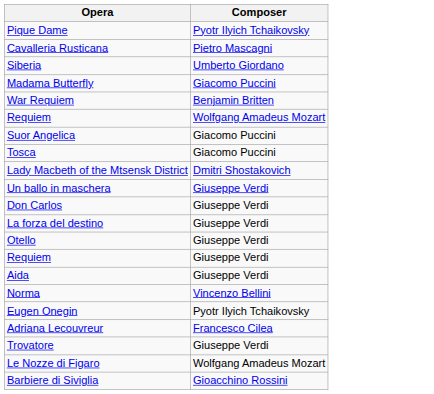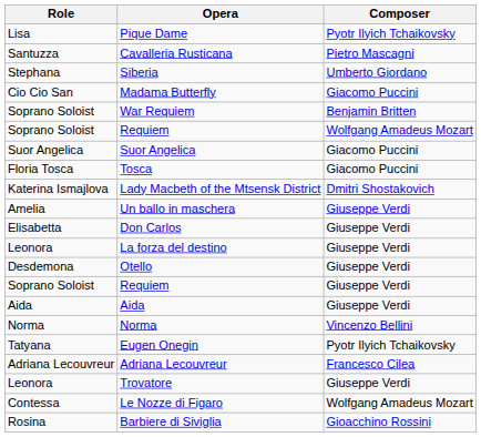 <table class="wikitable">
 <tr>
+<th>Role</th>
 <th>Opera</th>
 <th>Composer</th>
 </tr>
 <tr>
+<td>Lisa</td>
 <td><a href='#'>Pique Dame</a></td>
 <td><a href='#'>Pyotr Ilyich Tchaikovsky</a></td>
 </tr>
 <tr>
+<td>Santuzza</td>
 <td><a href='#'>Cavalleria  Rusticana</a></td>
 <td><a href='#'>Pietro Mascagni</a></td>
 </tr>
 <tr>
+<td>Stephana</td>
 <td><a href='#'>Siberia</a></td>
 <td><a href='#'>Umberto Giordano</a></td>
 </tr>
 <tr>
+<td>Cio Cio San</td>
 <td><a href='#'>Madama Butterfly</a></td>
 <td><a href='#'>Giacomo Puccini</a></td>
 </tr>
 <tr>
+<td>Soprano Soloist</td>
 <td><a href='#'>War Requiem</a></td>
 <td><a href='#'>Benjamin Britten</a></td>
 </tr>
 <tr>
+<td>Soprano Soloist</td>
 <td><a href='#'>Requiem</a></td>
 <td><a href='#'>Wolfgang Amadeus Mozart</a></td>
 </tr>
 <tr>
+<td>Suor Angelica</td>
 <td><a href='#'>Suor Angelica</a></td>
 <td>Giacomo Puccini</td>
 </tr>
 <tr>
+<td>Floria Tosca</td>
 <td><a href='#'>Tosca</a></td>
 <td>Giacomo Puccini</td>
 </tr>
 <tr>
+<td>Katerina Ismajlova</td>
 <td><a href='#'>Lady Macbeth of the Mtsensk District</a></td>
 <td><a href='#'>Dmitri  Shostakovich</a></td>
 </tr>
 <tr>
+<td>Amelia</td>
 <td><a href='#'>Un  ballo in maschera</a></td>
 <td><a href='#'>Giuseppe Verdi</a></td>
 </tr>
 <tr>
+<td>Elisabetta</td>
 <td><a href='#'>Don Carlos</a></td>
 <td>Giuseppe Verdi</td>
 </tr>
 <tr>
+<td>Leonora</td>
 <td><a href='#'>La  forza del destino</a></td>
 <td>Giuseppe Verdi</td>
 </tr>
 <tr>
+<td>Desdemona</td>
 <td><a href='#'>Otello</a></td>
 <td>Giuseppe Verdi</td>
 </tr>
 <tr>
+<td>Soprano Soloist</td>
 <td><a href='#'>Requiem</a></td>
 <td>Giuseppe Verdi</td>
 </tr>
 <tr>
+<td>Aida</td>
 <td><a href='#'>Aida</a></td>
 <td>Giuseppe Verdi</td>
 </tr>
 <tr>
+<td>Norma</td>
 <td><a href='#'>Norma</a></td>
 <td><a href='#'>Vincenzo Bellini</a></td>
 </tr>
 <tr>
+<td>Tatyana</td>
 <td><a href='#'>Eugen  Onegin</a></td>
 <td>Pyotr Ilyich Tchaikovsky</td>
 </tr>
 <tr>
+<td>Adriana Lecouvreur</td>
 <td><a href='#'>Adriana  Lecouvreur</a></td>
 <td><a href='#'>Francesco Cilea</a></td>
 </tr>
 <tr>
+<td>Leonora</td>
 <td><a href='#'>Trovatore</a></td>
 <td>Giuseppe Verdi</td>
 </tr>
 <tr>
+<td>Contessa</td>
 <td><a href='#'>Le  Nozze di Figaro</a></td>
 <td>Wolfgang Amadeus Mozart</td>
 </tr>
 <tr>
+<td>Rosina</td>
 <td><a href='#'>Barbiere  di Siviglia</a></td>
 <td><a href='#'>Gioacchino  Rossini</a></td>
 </tr>
 </table>
